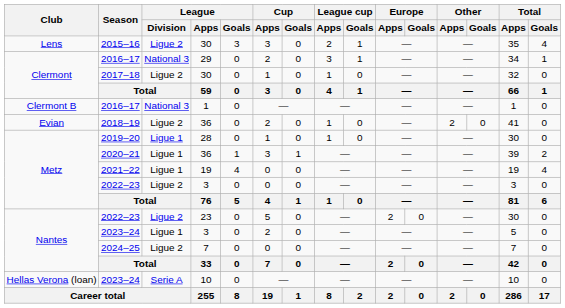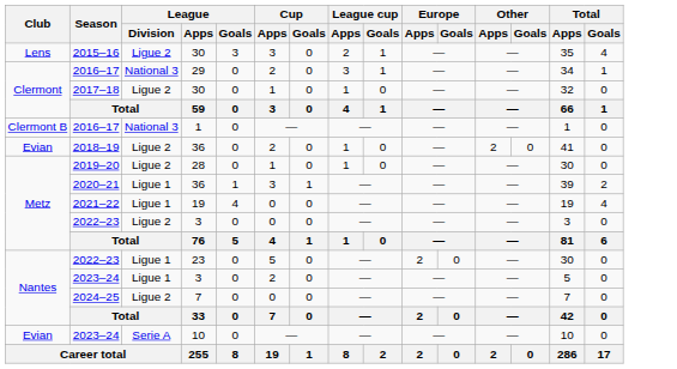 <table class="wikitable" style="text-align:center">
 <tr>
 <th rowspan="2">Club</th>
 <th rowspan="2">Season</th>
 <th colspan="3">League</th>
 <th colspan="2">Cup</th>
 <th colspan="2">League cup</th>
 <th colspan="2">Europe</th>
 <th colspan="2">Other</th>
 <th colspan="2">Total</th>
 </tr>
 <tr>
 <th>Division</th>
 <th>Apps</th>
 <th>Goals</th>
 <th>Apps</th>
 <th>Goals</th>
 <th>Apps</th>
 <th>Goals</th>
 <th>Apps</th>
 <th>Goals</th>
 <th>Apps</th>
 <th>Goals</th>
 <th>Apps</th>
 <th>Goals</th>
 </tr>
 <tr>
 <td><a href='#'>Lens</a></td>
 <td><a href='#'>2015–16</a></td>
 <td><a href='#'>Ligue 2</a></td>
 <td>30</td>
 <td>3</td>
 <td>3</td>
 <td>0</td>
 <td>2</td>
 <td>1</td>
 <td colspan="2">—</td>
 <td colspan="2">—</td>
 <td>35</td>
 <td>4</td>
 </tr>
 <tr>
 <td rowspan="3"><a href='#'>Clermont</a></td>
 <td><a href='#'>2016–17</a></td>
 <td><a href='#'>National 3</a></td>
 <td>29</td>
 <td>0</td>
 <td>2</td>
 <td>0</td>
 <td>3</td>
 <td>1</td>
 <td colspan="2">—</td>
 <td colspan="2">—</td>
 <td>34</td>
 <td>1</td>
 </tr>
 <tr>
 <td><a href='#'>2017–18</a></td>
 <td>Ligue 2</td>
 <td>30</td>
 <td>0</td>
 <td>1</td>
 <td>0</td>
 <td>1</td>
 <td>0</td>
 <td colspan="2">—</td>
 <td colspan="2">—</td>
 <td>32</td>
 <td>0</td>
 </tr>
 <tr>
 <th colspan="2">Total</th>
 <th>59</th>
 <th>0</th>
 <th>3</th>
 <th>0</th>
 <th>4</th>
 <th>1</th>
 <th colspan="2">—</th>
 <th colspan="2">—</th>
 <th>66</th>
 <th>1</th>
 </tr>
 <tr>
 <td><a href='#'>Clermont B</a></td>
 <td><a href='#'>2016–17</a></td>
 <td><a href='#'>National 3</a></td>
 <td>1</td>
 <td>0</td>
 <td colspan="2">—</td>
 <td colspan="2">—</td>
 <td colspan="2">—</td>
 <td colspan="2">—</td>
 <td>1</td>
 <td>0</td>
 </tr>
 <tr>
 <td><a href='#'>Evian</a></td>
 <td><a href='#'>2018–19</a></td>
 <td>Ligue 2</td>
 <td>36</td>
 <td>0</td>
 <td>2</td>
 <td>0</td>
 <td>1</td>
 <td>0</td>
 <td colspan="2">—</td>
 <td>2</td>
 <td>0</td>
 <td>41</td>
 <td>0</td>
 </tr>
 <tr>
 <td rowspan="5"><a href='#'>Metz</a></td>
 <td><a href='#'>2019–20</a></td>
-<td><a href='#'>Ligue 1</a></td>
+<td>Ligue 2</td>
 <td>28</td>
 <td>0</td>
 <td>1</td>
 <td>0</td>
 <td>1</td>
 <td>0</td>
 <td colspan="2">—</td>
 <td colspan="2">—</td>
 <td>30</td>
 <td>0</td>
 </tr>
 <tr>
 <td><a href='#'>2020–21</a></td>
 <td>Ligue 1</td>
 <td>36</td>
 <td>1</td>
 <td>3</td>
 <td>1</td>
 <td colspan="2">—</td>
 <td colspan="2">—</td>
 <td colspan="2">—</td>
 <td>39</td>
 <td>2</td>
 </tr>
 <tr>
 <td><a href='#'>2021–22</a></td>
 <td>Ligue 1</td>
 <td>19</td>
 <td>4</td>
 <td>0</td>
 <td>0</td>
 <td colspan="2">—</td>
 <td colspan="2">—</td>
 <td colspan="2">—</td>
 <td>19</td>
 <td>4</td>
 </tr>
 <tr>
 <td><a href='#'>2022–23</a></td>
 <td>Ligue 2</td>
 <td>3</td>
 <td>0</td>
 <td>0</td>
 <td>0</td>
 <td colspan="2">—</td>
 <td colspan="2">—</td>
 <td colspan="2">—</td>
 <td>3</td>
 <td>0</td>
 </tr>
 <tr>
 <th colspan="2">Total</th>
 <th>76</th>
 <th>5</th>
 <th>4</th>
 <th>1</th>
 <th>1</th>
 <th>0</th>
 <th colspan="2">—</th>
 <th colspan="2">—</th>
 <th>81</th>
 <th>6</th>
 </tr>
 <tr>
 <td rowspan="4"><a href='#'>Nantes</a></td>
 <td><a href='#'>2022–23</a></td>
-<td><a href='#'>Ligue 2</a></td>
+<td>Ligue 1</td>
 <td>23</td>
 <td>0</td>
 <td>5</td>
 <td>0</td>
 <td colspan="2">—</td>
 <td>2</td>
 <td>0</td>
 <td colspan="2">—</td>
 <td>30</td>
 <td>0</td>
 </tr>
 <tr>
 <td><a href='#'>2023–24</a></td>
 <td>Ligue 1</td>
 <td>3</td>
 <td>0</td>
 <td>2</td>
 <td>0</td>
 <td colspan="2">—</td>
 <td colspan="2">—</td>
 <td colspan="2">—</td>
 <td>5</td>
 <td>0</td>
 </tr>
 <tr>
 <td><a href='#'>2024–25</a></td>
 <td>Ligue 2</td>
 <td>7</td>
 <td>0</td>
 <td>0</td>
 <td>0</td>
 <td colspan="2">—</td>
 <td colspan="2">—</td>
 <td colspan="2">—</td>
 <td>7</td>
 <td>0</td>
 </tr>
 <tr>
 <th colspan="2">Total</th>
 <th>33</th>
 <th>0</th>
 <th>7</th>
 <th>0</th>
 <th colspan="2">—</th>
 <th>2</th>
 <th>0</th>
 <th colspan="2">—</th>
 <th>42</th>
 <th>0</th>
 </tr>
 <tr>
-<td><a href='#'>Hellas Verona</a> (loan)</td>
+<td><a href='#'>Evian</a></td>
 <td><a href='#'>2023–24</a></td>
 <td><a href='#'>Serie A</a></td>
 <td>10</td>
 <td>0</td>
 <td colspan="2">—</td>
 <td colspan="2">—</td>
 <td colspan="2">—</td>
 <td colspan="2">—</td>
 <td>10</td>
 <td>0</td>
 </tr>
 <tr>
 <th colspan="3">Career total</th>
 <th>255</th>
 <th>8</th>
 <th>19</th>
 <th>1</th>
 <th>8</th>
 <th>2</th>
 <th>2</th>
 <th>0</th>
 <th>2</th>
 <th>0</th>
 <th>286</th>
 <th>17</th>
 </tr>
 </table>
